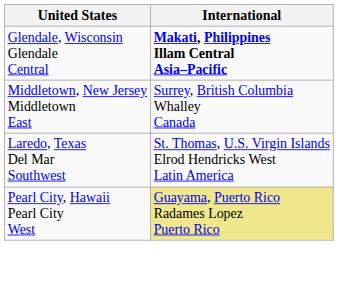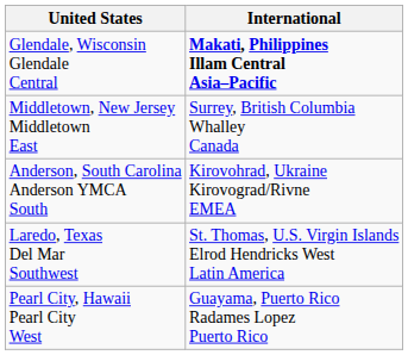 <table class="wikitable">
 <tr>
 <th>United States</th>
 <th>International</th>
 </tr>
 <tr>
 <td> <a href='#'>Glendale</a>, <a href='#'>Wisconsin</a><br> Glendale <br><a href='#'>Central</a></td>
 <td><strong> <a href='#'>Makati</a>, <a href='#'>Philippines</a><br> Illam Central <br><a href='#'>Asia–Pacific</a></strong></td>
 </tr>
 <tr>
 <td> <a href='#'>Middletown</a>, <a href='#'>New Jersey</a><br> Middletown <br><a href='#'>East</a></td>
 <td> <a href='#'>Surrey</a>, <a href='#'>British Columbia</a><br> Whalley <br><a href='#'>Canada</a></td>
 </tr>
 <tr>
+<td> <a href='#'>Anderson</a>, <a href='#'>South Carolina</a><br> Anderson YMCA <br><a href='#'>South</a></td>
+<td> <a href='#'>Kirovohrad</a>, <a href='#'>Ukraine</a><br> Kirovograd/Rivne <br><a href='#'>EMEA</a></td>
+</tr>
+<tr>
 <td> <a href='#'>Laredo</a>, <a href='#'>Texas</a><br> Del Mar <br><a href='#'>Southwest</a></td>
 <td> <a href='#'>St. Thomas</a>, <a href='#'>U.S. Virgin Islands</a><br> Elrod Hendricks West <br><a href='#'>Latin America</a></td>
 </tr>
 <tr>
 <td> <a href='#'>Pearl City</a>, <a href='#'>Hawaii</a><br> Pearl City<br><a href='#'>West</a></td>
-<td style="background: khaki;"> <a href='#'>Guayama</a>, <a href='#'>Puerto Rico</a><br> Radames Lopez <br><a href='#'>Puerto Rico</a></td>
+<td> <a href='#'>Guayama</a>, <a href='#'>Puerto Rico</a><br> Radames Lopez <br><a href='#'>Puerto Rico</a></td>
 </tr>
 </table>
